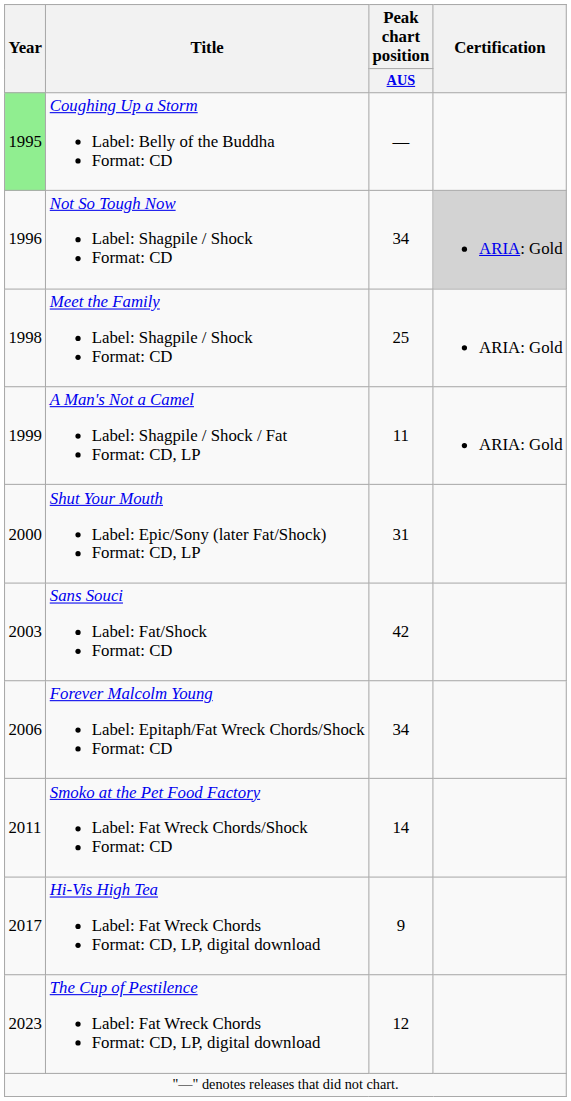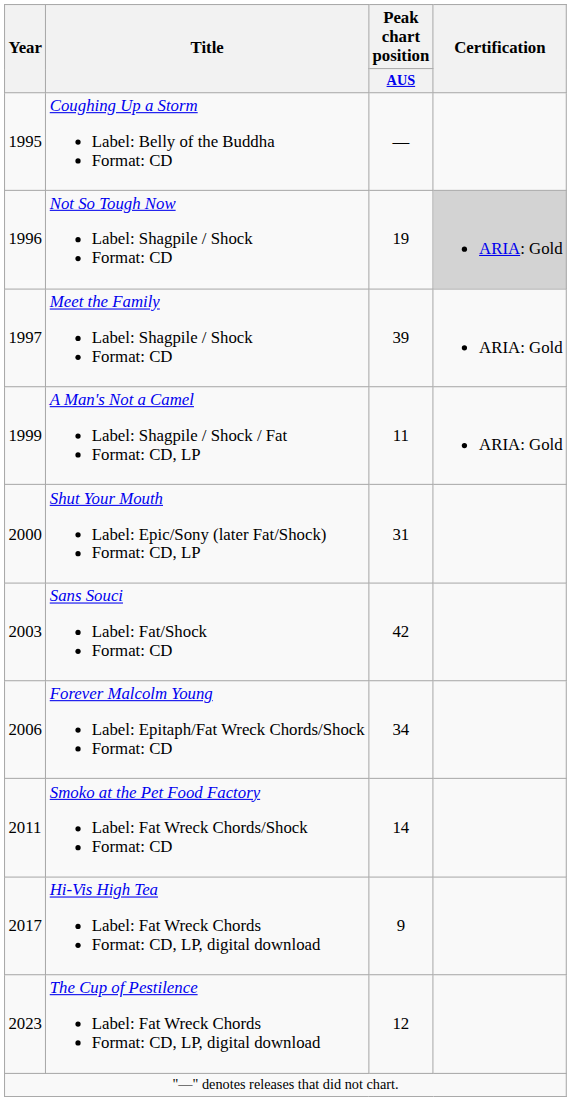 <table class="wikitable">
 <tr>
 <th rowspan="2">Year</th>
 <th rowspan="2">Title</th>
 <th>Peak chart position</th>
 <th rowspan="2">Certification</th>
 </tr>
 <tr>
 <th style="width:3em;font-size:85%"><a href='#'>AUS</a><br></th>
 </tr>
 <tr>
-<td style="background: lightgreen;">1995</td>
+<td>1995</td>
 <td><em><a href='#'>Coughing Up a Storm</a></em><br><ul><li>Label: Belly of the Buddha</li><li>Format: CD</li></ul></td>
 <td style="text-align:center;">—</td>
 <td></td>
 </tr>
 <tr>
 <td>1996</td>
 <td><em><a href='#'>Not So Tough Now</a></em><br><ul><li>Label: Shagpile / Shock</li><li>Format: CD</li></ul></td>
-<td style="text-align:center;">34<br></td>
+<td style="text-align:center;">19<br></td>
 <td style="background: lightgrey;"><br><ul><li><a href='#'>ARIA</a>: Gold</li></ul></td>
 </tr>
 <tr>
-<td>1998</td>
+<td>1997</td>
 <td><em><a href='#'>Meet the Family</a></em><br><ul><li>Label: Shagpile / Shock</li><li>Format: CD</li></ul></td>
-<td style="text-align:center;">25</td>
+<td style="text-align:center;">39</td>
 <td><br><ul><li>ARIA: Gold</li></ul></td>
 </tr>
 <tr>
 <td>1999</td>
 <td><em><a href='#'>A Man's Not a Camel</a></em><br><ul><li>Label: Shagpile / Shock / Fat</li><li>Format: CD, LP</li></ul></td>
 <td style="text-align:center;">11</td>
 <td><br><ul><li>ARIA: Gold</li></ul></td>
 </tr>
 <tr>
 <td>2000</td>
 <td><em><a href='#'>Shut Your Mouth</a></em><br><ul><li>Label: Epic/Sony (later Fat/Shock)</li><li>Format: CD, LP</li></ul></td>
 <td style="text-align:center;">31</td>
 <td></td>
 </tr>
 <tr>
 <td>2003</td>
 <td><em><a href='#'>Sans Souci</a></em><br><ul><li>Label: Fat/Shock</li><li>Format: CD</li></ul></td>
 <td style="text-align:center;">42</td>
 <td></td>
 </tr>
 <tr>
 <td>2006</td>
 <td><em><a href='#'>Forever Malcolm Young</a></em><br><ul><li>Label: Epitaph/Fat Wreck Chords/Shock</li><li>Format: CD</li></ul></td>
 <td style="text-align:center;">34</td>
 <td></td>
 </tr>
 <tr>
 <td>2011</td>
 <td><em><a href='#'>Smoko at the Pet Food Factory</a></em><br><ul><li>Label: Fat Wreck Chords/Shock</li><li>Format: CD</li></ul></td>
 <td style="text-align:center;">14</td>
 <td></td>
 </tr>
 <tr>
 <td>2017</td>
 <td><em><a href='#'>Hi-Vis High Tea</a></em><br><ul><li>Label: Fat Wreck Chords</li><li>Format: CD, LP, digital download</li></ul></td>
 <td style="text-align:center;">9</td>
 <td></td>
 </tr>
 <tr>
 <td>2023</td>
 <td><em><a href='#'>The Cup of Pestilence</a></em><br><ul><li>Label: Fat Wreck Chords</li><li>Format: CD, LP, digital download</li></ul></td>
 <td style="text-align:center;">12<br></td>
 <td></td>
 </tr>
 <tr>
 <td colspan="7" style="text-align:center; font-size:85%;">"—" denotes releases that did not chart.</td>
 </tr>
 </table>
